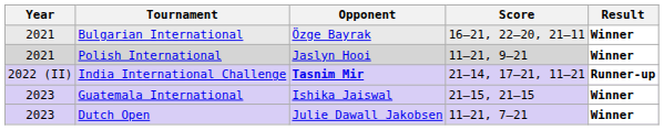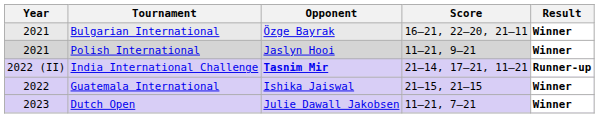 <table class="sortable wikitable" style="font-size: 90%;">
 <tr>
 <th>Year</th>
 <th>Tournament</th>
 <th>Opponent</th>
 <th>Score</th>
 <th>Result</th>
 </tr>
 <tr style="background:#E9E9E9">
 <td align="center">2021</td>
 <td align="left"><a href='#'>Bulgarian International</a></td>
 <td align="left"> <a href='#'>Özge Bayrak</a></td>
 <td align="left">16–21, 22–20, 21–11</td>
 <td style="text-align:left; background:white"> <strong>Winner</strong></td>
 </tr>
 <tr style="background:#D5D5D5">
 <td align="center">2021</td>
 <td align="left"><a href='#'>Polish International</a></td>
 <td align="left"> <a href='#'>Jaslyn Hooi</a></td>
 <td align="left">11–21, 9–21</td>
 <td style="text-align:left; background:white"> <strong>Winner</strong></td>
 </tr>
 <tr style="background:#D8CEF6">
 <td align="center">2022 (II)</td>
 <td align="left"><a href='#'>India International Challenge</a></td>
 <td align="left"><strong> <a href='#'>Tasnim Mir</a></strong></td>
 <td align="left">21–14, 17–21, 11–21</td>
 <td style="text-align:left; background:white"> <strong>Runner-up</strong></td>
 </tr>
 <tr style="background:#D8CEF6">
-<td align="center">2023</td>
+<td align="center">2022</td>
 <td align="left"><a href='#'>Guatemala International</a></td>
 <td align="left"> <a href='#'>Ishika Jaiswal</a></td>
 <td align="left">21–15, 21–15</td>
 <td style="text-align:left; background:white"> <strong>Winner</strong></td>
 </tr>
 <tr style="background:#D8CEF6">
 <td align="center">2023</td>
 <td align="left"><a href='#'>Dutch Open</a></td>
 <td align="left"> <a href='#'>Julie Dawall Jakobsen</a></td>
 <td align="left">11–21, 7–21</td>
 <td style="text-align:left; background:white"> <strong>Winner</strong></td>
 </tr>
 </table>
